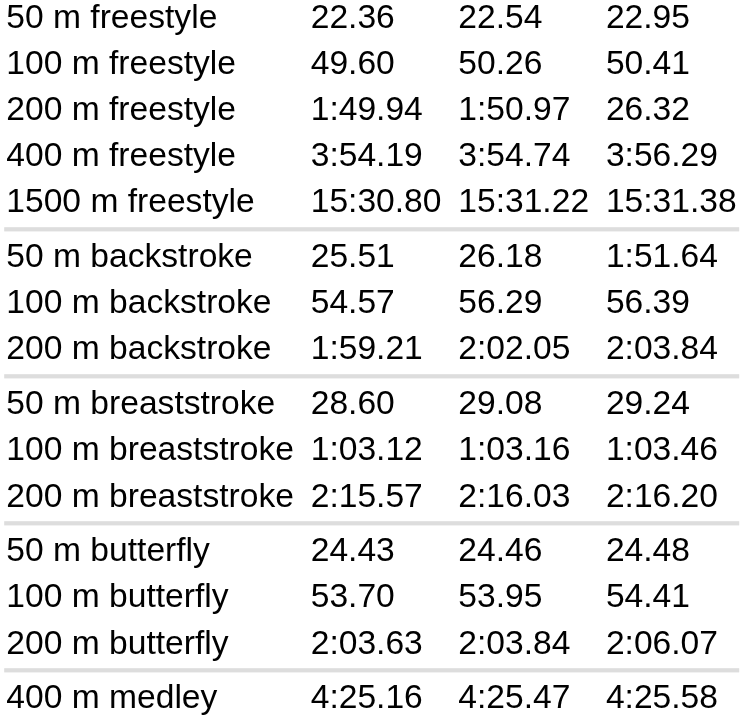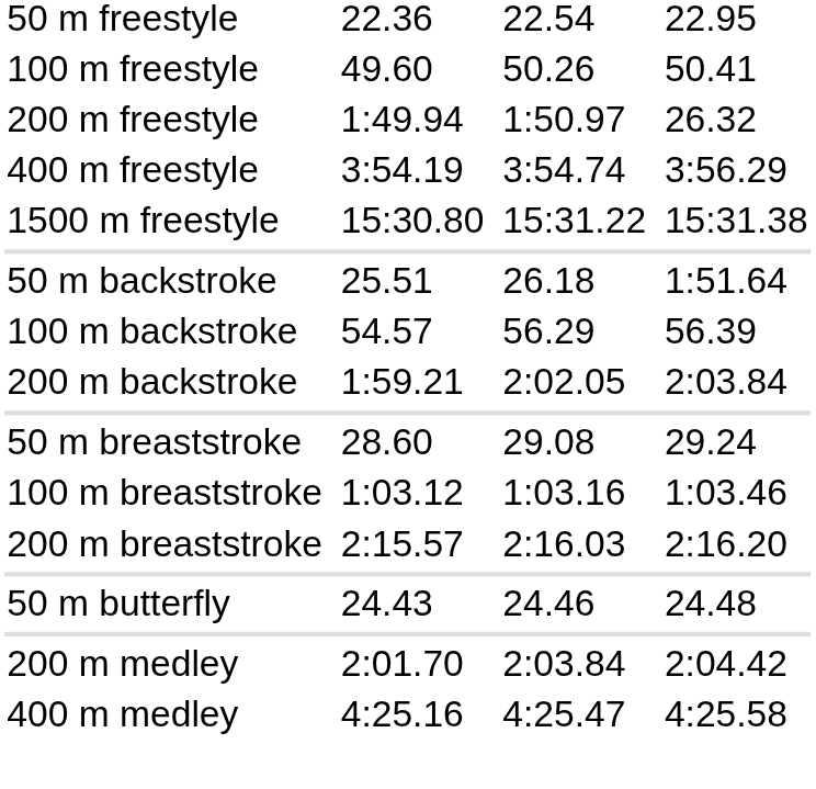 <table>
 <tr valign="top">
 <td>50 m freestyle</td>
 <td></td>
 <td>22.36</td>
 <td></td>
 <td>22.54</td>
 <td></td>
 <td>22.95</td>
 </tr>
 <tr valign="top">
 <td>100 m freestyle</td>
 <td></td>
 <td>49.60</td>
 <td></td>
 <td>50.26</td>
 <td></td>
 <td>50.41</td>
 </tr>
 <tr valign="top">
 <td>200 m freestyle</td>
 <td></td>
 <td>1:49.94</td>
 <td></td>
 <td>1:50.97</td>
 <td></td>
 <td>26.32</td>
 </tr>
 <tr valign="top">
 <td>400 m freestyle</td>
 <td></td>
 <td>3:54.19</td>
 <td></td>
 <td>3:54.74</td>
 <td></td>
 <td>3:56.29</td>
 </tr>
 <tr valign="top">
 <td>1500 m freestyle</td>
 <td></td>
 <td>15:30.80</td>
 <td></td>
 <td>15:31.22</td>
 <td></td>
 <td>15:31.38</td>
 </tr>
 <tr bgcolor=#DDDDDD>
 <td colspan=7></td>
 </tr>
 <tr valign="top">
 <td>50 m backstroke</td>
 <td></td>
 <td>25.51</td>
 <td></td>
 <td>26.18</td>
 <td></td>
 <td>1:51.64</td>
 </tr>
 <tr valign="top">
 <td>100 m backstroke</td>
 <td></td>
 <td>54.57</td>
 <td></td>
 <td>56.29</td>
 <td></td>
 <td>56.39</td>
 </tr>
 <tr valign="top">
 <td>200 m backstroke</td>
 <td></td>
 <td>1:59.21</td>
 <td></td>
 <td>2:02.05</td>
 <td></td>
 <td>2:03.84</td>
 </tr>
 <tr bgcolor=#DDDDDD>
 <td colspan=7></td>
 </tr>
 <tr valign="top">
 <td>50 m breaststroke</td>
 <td></td>
 <td>28.60</td>
 <td></td>
 <td>29.08</td>
 <td></td>
 <td>29.24</td>
 </tr>
 <tr valign="top">
 <td>100 m breaststroke</td>
 <td></td>
 <td>1:03.12</td>
 <td></td>
 <td>1:03.16</td>
 <td></td>
 <td>1:03.46</td>
 </tr>
 <tr valign="top">
 <td>200 m breaststroke</td>
 <td></td>
 <td>2:15.57</td>
 <td></td>
 <td>2:16.03</td>
 <td></td>
 <td>2:16.20</td>
 </tr>
 <tr bgcolor=#DDDDDD>
 <td colspan=7></td>
 </tr>
 <tr valign="top">
 <td>50 m butterfly</td>
 <td></td>
 <td>24.43</td>
 <td></td>
 <td>24.46</td>
 <td></td>
 <td>24.48</td>
 </tr>
-<tr valign="top">
-<td>100 m butterfly</td>
-<td></td>
-<td>53.70</td>
-<td></td>
-<td>53.95</td>
-<td></td>
-<td>54.41</td>
+<tr bgcolor=#DDDDDD>
+<td colspan=7></td>
 </tr>
 <tr valign="top">
-<td>200 m butterfly</td>
+<td>200 m medley</td>
 <td></td>
-<td>2:03.63</td>
+<td>2:01.70</td>
 <td></td>
 <td>2:03.84</td>
 <td></td>
-<td>2:06.07</td>
-</tr>
-<tr bgcolor=#DDDDDD>
-<td colspan=7></td>
+<td>2:04.42</td>
 </tr>
 <tr valign="top">
 <td>400 m medley</td>
 <td></td>
 <td>4:25.16</td>
 <td></td>
 <td>4:25.47</td>
 <td></td>
 <td>4:25.58</td>
 </tr>
 </table>
